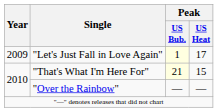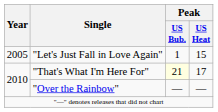 <table class="wikitable" style="text-align:center;">
 <tr>
 <th rowspan="2">Year</th>
 <th rowspan="2">Single</th>
 <th colspan="2">Peak</th>
 </tr>
 <tr style="font-size:smaller;">
 <th style="width:30px;"><a href='#'>US<br>Bub.</a><br></th>
 <th style="width:30px;"><a href='#'>US Heat</a><br></th>
 </tr>
 <tr>
-<td>2009</td>
+<td>2005</td>
 <td style="text-align:left;">"Let's Just Fall in Love Again"</td>
-<td style="background: lightyellow;">1</td>
-<td>17</td>
+<td>1</td>
+<td>15</td>
 </tr>
 <tr>
 <td rowspan="2">2010</td>
 <td style="text-align:left;">"That's What I'm Here For"</td>
 <td style="background: lightyellow;">21</td>
-<td>15</td>
+<td>17</td>
 </tr>
 <tr>
 <td style="text-align:left;">"<a href='#'>Over the Rainbow</a>"</td>
 <td>—</td>
 <td>—</td>
 </tr>
 <tr>
 <td colspan="5" style="font-size:8pt">"—" denotes releases that did not chart</td>
 </tr>
 </table>
